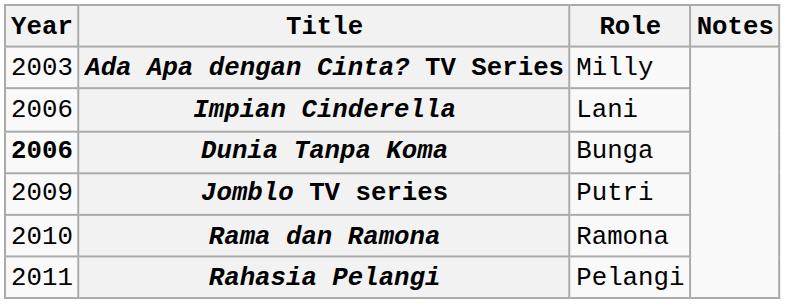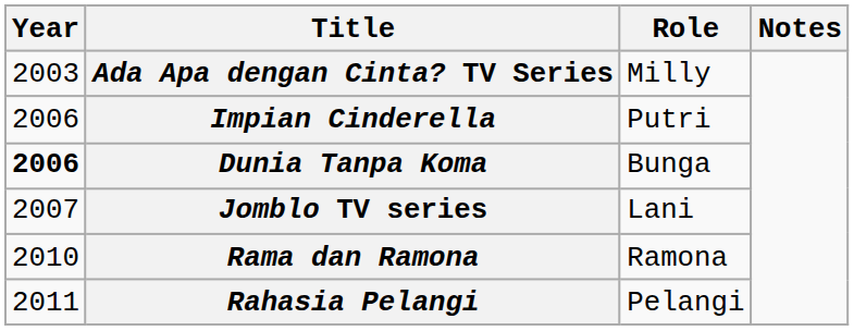 <table class="wikitable sortable plainrowheaders">
 <tr>
 <th scope="col">Year</th>
 <th scope="col">Title</th>
 <th scope="col" class="unsortable">Role</th>
 <th scope="col" class="unsortable">Notes</th>
 </tr>
 <tr>
 <td>2003</td>
 <th scope="row"><em>Ada Apa dengan Cinta?</em> TV Series</th>
 <td>Milly</td>
 </tr>
 <tr>
 <td>2006</td>
 <th scope="row"><em>Impian Cinderella</em></th>
-<td>Lani</td>
+<td>Putri</td>
 </tr>
 <tr>
 <td><strong>2006</strong></td>
 <th scope="row"><em>Dunia Tanpa Koma</em></th>
 <td>Bunga</td>
 </tr>
 <tr>
-<td>2009</td>
+<td>2007</td>
 <th scope="row"><em>Jomblo</em> TV series</th>
-<td>Putri</td>
+<td>Lani</td>
 </tr>
 <tr>
 <td>2010</td>
 <th scope="row"><em>Rama dan Ramona</em></th>
 <td>Ramona</td>
 </tr>
 <tr>
 <td>2011</td>
 <th scope="row"><em>Rahasia Pelangi</em></th>
 <td>Pelangi</td>
 </tr>
 </table>
